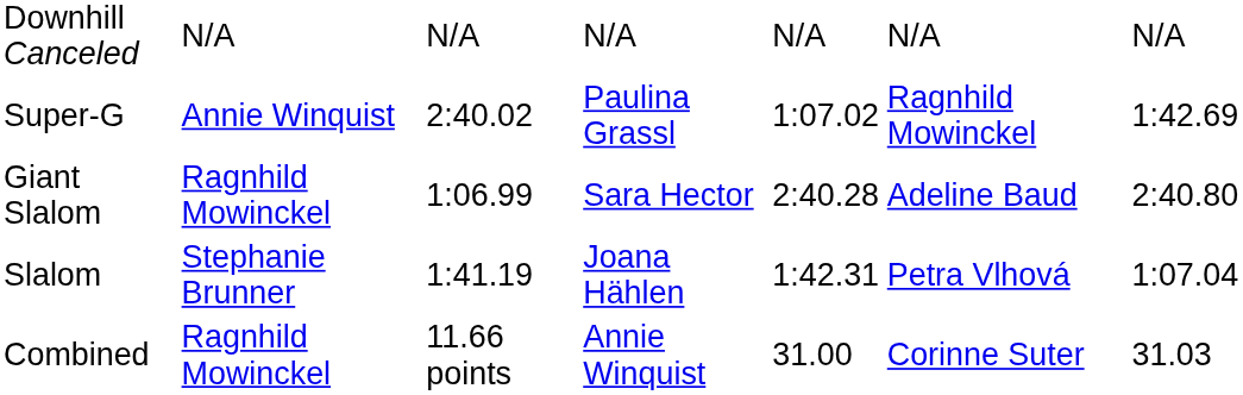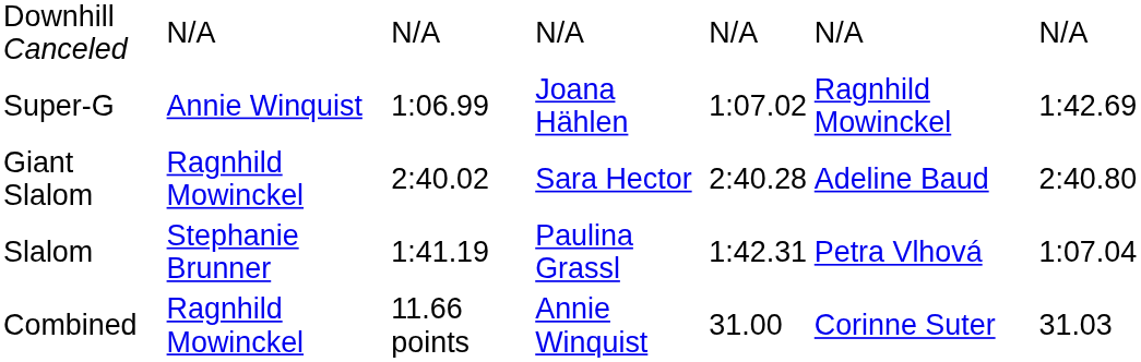 <table>
 <tr>
 <td>Downhill<br><em>Canceled</em></td>
 <td>N/A</td>
 <td>N/A</td>
 <td>N/A</td>
 <td>N/A</td>
 <td>N/A</td>
 <td>N/A</td>
 </tr>
 <tr>
 <td>Super-G</td>
 <td><a href='#'>Annie Winquist</a><br></td>
-<td>2:40.02</td>
-<td><a href='#'>Paulina Grassl</a><br></td>
+<td>1:06.99</td>
+<td><a href='#'>Joana Hählen</a><br></td>
 <td>1:07.02</td>
 <td><a href='#'>Ragnhild Mowinckel</a><br></td>
 <td>1:42.69</td>
 </tr>
 <tr>
 <td>Giant Slalom</td>
 <td><a href='#'>Ragnhild Mowinckel</a><br></td>
-<td>1:06.99</td>
+<td>2:40.02</td>
 <td><a href='#'>Sara Hector</a><br></td>
 <td>2:40.28</td>
 <td><a href='#'>Adeline Baud</a><br></td>
 <td>2:40.80</td>
 </tr>
 <tr>
 <td>Slalom</td>
 <td><a href='#'>Stephanie Brunner</a><br></td>
 <td>1:41.19</td>
-<td><a href='#'>Joana Hählen</a><br></td>
+<td><a href='#'>Paulina Grassl</a><br></td>
 <td>1:42.31</td>
 <td><a href='#'>Petra Vlhová</a><br></td>
 <td>1:07.04</td>
 </tr>
 <tr>
 <td>Combined</td>
 <td><a href='#'>Ragnhild Mowinckel</a><br></td>
 <td>11.66 points</td>
 <td><a href='#'>Annie Winquist</a><br></td>
 <td>31.00</td>
 <td><a href='#'>Corinne Suter</a><br></td>
 <td>31.03</td>
 </tr>
 </table>
